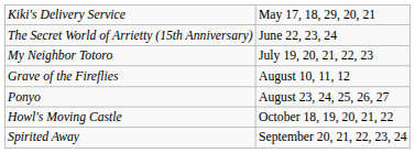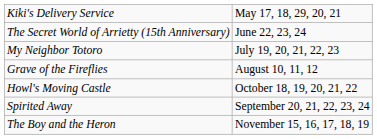 <table class="wikitable sortable plainrowheaders">
 <tr>
 <td><em>Kiki's Delivery Service</em></td>
 <td>May 17, 18, 29, 20, 21</td>
 </tr>
 <tr>
 <td><em>The Secret World of Arrietty (15th Anniversary)</em></td>
 <td>June 22, 23, 24</td>
 </tr>
 <tr>
 <td><em>My Neighbor Totoro</em></td>
 <td>July 19, 20, 21, 22, 23</td>
 </tr>
 <tr>
 <td><em>Grave of the Fireflies</em></td>
 <td>August 10, 11, 12</td>
 </tr>
 <tr>
-<td><em>Ponyo</em></td>
-<td>August 23, 24, 25, 26, 27</td>
-</tr>
-<tr>
 <td><em>Howl's Moving Castle</em></td>
 <td>October 18, 19, 20, 21, 22</td>
 </tr>
 <tr>
 <td><em>Spirited Away</em></td>
 <td>September 20, 21, 22, 23, 24</td>
 </tr>
+<tr>
+<td><em>The Boy and the Heron</em></td>
+<td>November 15, 16, 17, 18, 19</td>
+</tr>
 </table>
